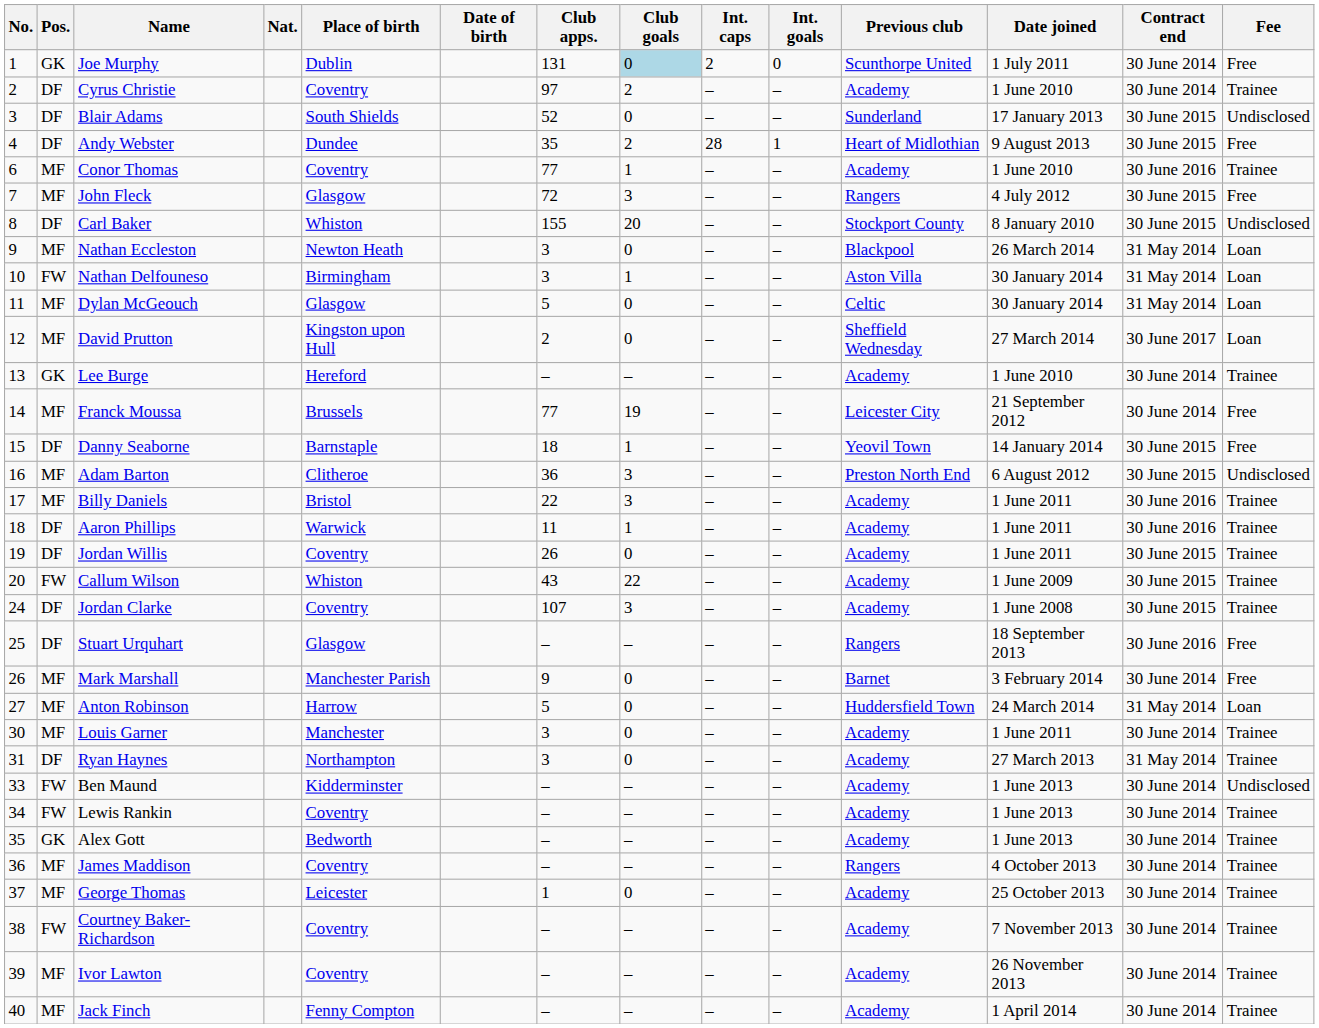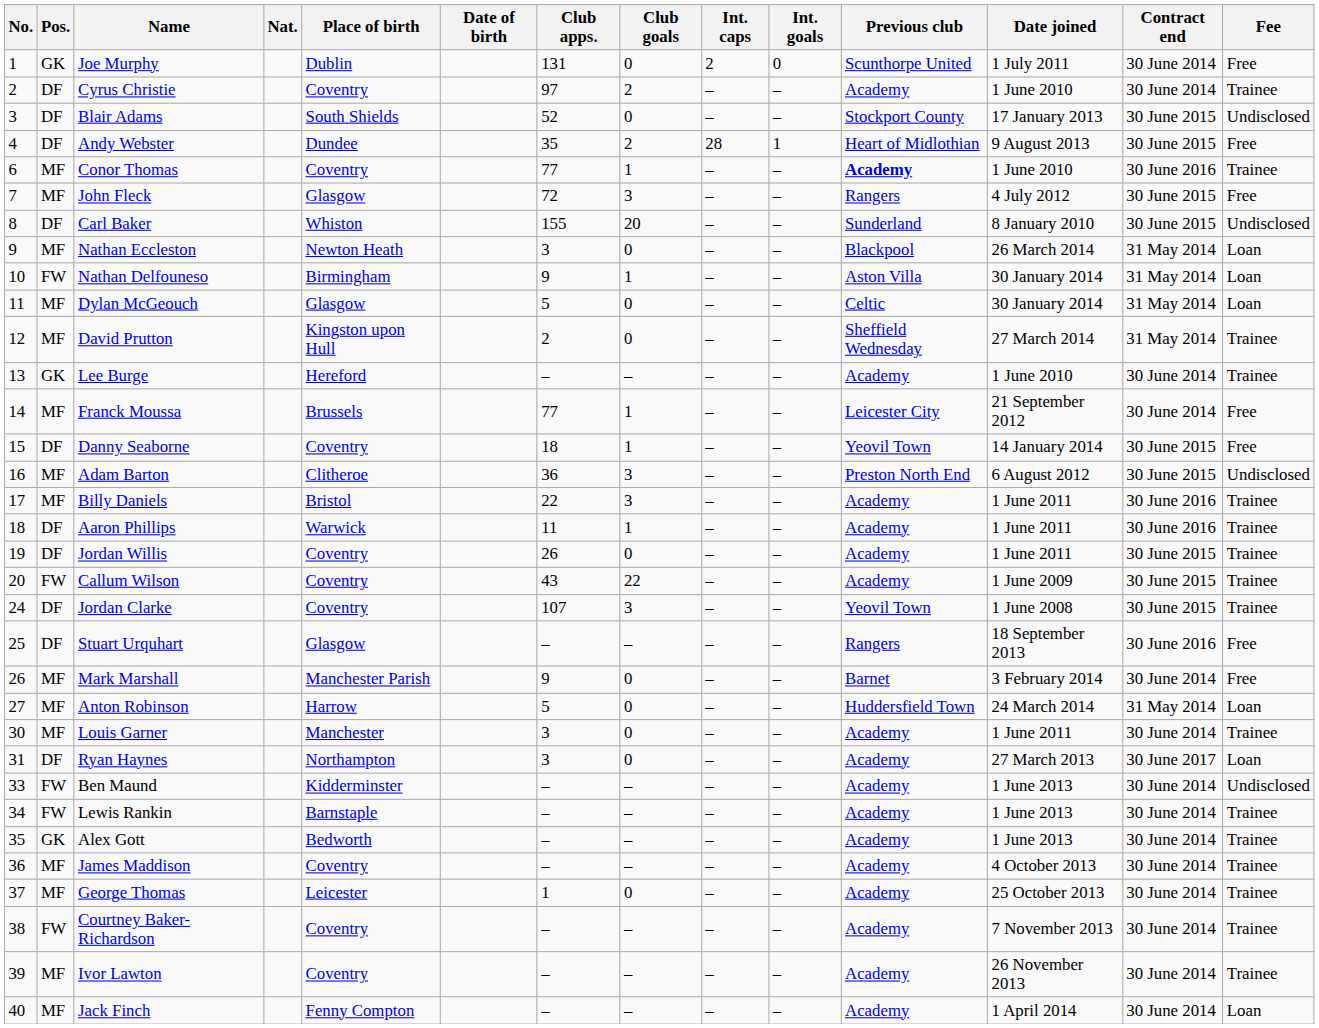 <table class="wikitable"  class= style="text-align:center; font-size:95%">
 <tr>
 <th>No.</th>
 <th>Pos.</th>
 <th>Name</th>
 <th>Nat.</th>
 <th>Place of birth</th>
 <th>Date of birth</th>
 <th>Club apps.</th>
 <th>Club goals</th>
 <th>Int. caps</th>
 <th>Int. goals</th>
 <th>Previous club</th>
 <th>Date joined</th>
 <th>Contract end</th>
 <th>Fee</th>
 </tr>
 <tr>
 <td>1</td>
 <td>GK</td>
 <td><a href='#'>Joe Murphy</a></td>
 <td></td>
 <td><a href='#'>Dublin</a></td>
 <td></td>
 <td>131</td>
-<td style="background: lightblue;">0</td>
+<td>0</td>
 <td>2</td>
 <td>0</td>
 <td><a href='#'>Scunthorpe United</a></td>
 <td>1 July 2011</td>
 <td>30 June 2014</td>
 <td>Free</td>
 </tr>
 <tr>
 <td>2</td>
 <td>DF</td>
 <td><a href='#'>Cyrus Christie</a></td>
 <td></td>
 <td><a href='#'>Coventry</a></td>
 <td></td>
 <td>97</td>
 <td>2</td>
 <td>–</td>
 <td>–</td>
 <td><a href='#'>Academy</a></td>
 <td>1 June 2010</td>
 <td>30 June 2014</td>
 <td>Trainee</td>
 </tr>
 <tr>
 <td>3</td>
 <td>DF</td>
 <td><a href='#'>Blair Adams</a></td>
 <td></td>
 <td><a href='#'>South Shields</a></td>
 <td></td>
 <td>52</td>
 <td>0</td>
 <td>–</td>
 <td>–</td>
-<td><a href='#'>Sunderland</a></td>
+<td><a href='#'>Stockport County</a></td>
 <td>17 January 2013</td>
 <td>30 June 2015</td>
 <td>Undisclosed</td>
 </tr>
 <tr>
 <td>4</td>
 <td>DF</td>
 <td><a href='#'>Andy Webster</a></td>
 <td></td>
 <td><a href='#'>Dundee</a></td>
 <td></td>
 <td>35</td>
 <td>2</td>
 <td>28</td>
 <td>1</td>
 <td><a href='#'>Heart of Midlothian</a></td>
 <td>9 August 2013</td>
 <td>30 June 2015</td>
 <td>Free</td>
 </tr>
 <tr>
 <td>6</td>
 <td>MF</td>
 <td><a href='#'>Conor Thomas</a></td>
 <td></td>
 <td><a href='#'>Coventry</a></td>
 <td></td>
 <td>77</td>
 <td>1</td>
 <td>–</td>
 <td>–</td>
-<td><a href='#'>Academy</a></td>
+<td><strong><a href='#'>Academy</a></strong></td>
 <td>1 June 2010</td>
 <td>30 June 2016</td>
 <td>Trainee</td>
 </tr>
 <tr>
 <td>7</td>
 <td>MF</td>
 <td><a href='#'>John Fleck</a></td>
 <td></td>
 <td><a href='#'>Glasgow</a></td>
 <td></td>
 <td>72</td>
 <td>3</td>
 <td>–</td>
 <td>–</td>
 <td><a href='#'>Rangers</a></td>
 <td>4 July 2012</td>
 <td>30 June 2015</td>
 <td>Free</td>
 </tr>
 <tr>
 <td>8</td>
 <td>DF</td>
 <td><a href='#'>Carl Baker</a></td>
 <td></td>
 <td><a href='#'>Whiston</a></td>
 <td></td>
 <td>155</td>
 <td>20</td>
 <td>–</td>
 <td>–</td>
-<td><a href='#'>Stockport County</a></td>
+<td><a href='#'>Sunderland</a></td>
 <td>8 January 2010</td>
 <td>30 June 2015</td>
 <td>Undisclosed</td>
 </tr>
 <tr>
 <td>9</td>
 <td>MF</td>
 <td><a href='#'>Nathan Eccleston</a></td>
 <td></td>
 <td><a href='#'>Newton Heath</a></td>
 <td></td>
 <td>3</td>
 <td>0</td>
 <td>–</td>
 <td>–</td>
 <td><a href='#'>Blackpool</a></td>
 <td>26 March 2014</td>
 <td>31 May 2014</td>
 <td>Loan</td>
 </tr>
 <tr>
 <td>10</td>
 <td>FW</td>
 <td><a href='#'>Nathan Delfouneso</a></td>
 <td></td>
 <td><a href='#'>Birmingham</a></td>
 <td></td>
-<td>3</td>
+<td>9</td>
 <td>1</td>
 <td>–</td>
 <td>–</td>
 <td><a href='#'>Aston Villa</a></td>
 <td>30 January 2014</td>
 <td>31 May 2014</td>
 <td>Loan</td>
 </tr>
 <tr>
 <td>11</td>
 <td>MF</td>
 <td><a href='#'>Dylan McGeouch</a></td>
 <td></td>
 <td><a href='#'>Glasgow</a></td>
 <td></td>
 <td>5</td>
 <td>0</td>
 <td>–</td>
 <td>–</td>
 <td><a href='#'>Celtic</a></td>
 <td>30 January 2014</td>
 <td>31 May 2014</td>
 <td>Loan</td>
 </tr>
 <tr>
 <td>12</td>
 <td>MF</td>
 <td><a href='#'>David Prutton</a></td>
 <td></td>
 <td><a href='#'>Kingston upon Hull</a></td>
 <td></td>
 <td>2</td>
 <td>0</td>
 <td>–</td>
 <td>–</td>
 <td><a href='#'>Sheffield Wednesday</a></td>
 <td>27 March 2014</td>
-<td>30 June 2017</td>
-<td>Loan</td>
+<td>31 May 2014</td>
+<td>Trainee</td>
 </tr>
 <tr>
 <td>13</td>
 <td>GK</td>
 <td><a href='#'>Lee Burge</a></td>
 <td></td>
 <td><a href='#'>Hereford</a></td>
 <td></td>
 <td>–</td>
 <td>–</td>
 <td>–</td>
 <td>–</td>
 <td><a href='#'>Academy</a></td>
 <td>1 June 2010</td>
 <td>30 June 2014</td>
 <td>Trainee</td>
 </tr>
 <tr>
 <td>14</td>
 <td>MF</td>
 <td><a href='#'>Franck Moussa</a></td>
 <td></td>
 <td><a href='#'>Brussels</a></td>
 <td></td>
 <td>77</td>
-<td>19</td>
+<td>1</td>
 <td>–</td>
 <td>–</td>
 <td><a href='#'>Leicester City</a></td>
 <td>21 September 2012</td>
 <td>30 June 2014</td>
 <td>Free</td>
 </tr>
 <tr>
 <td>15</td>
 <td>DF</td>
 <td><a href='#'>Danny Seaborne</a></td>
 <td></td>
-<td><a href='#'>Barnstaple</a></td>
+<td> <a href='#'>Coventry</a></td>
 <td></td>
 <td>18</td>
 <td>1</td>
 <td>–</td>
 <td>–</td>
 <td><a href='#'>Yeovil Town</a></td>
 <td>14 January 2014</td>
 <td>30 June 2015</td>
 <td>Free</td>
 </tr>
 <tr>
 <td>16</td>
 <td>MF</td>
 <td><a href='#'>Adam Barton</a></td>
 <td></td>
 <td> <a href='#'>Clitheroe</a></td>
 <td></td>
 <td>36</td>
 <td>3</td>
 <td>–</td>
 <td>–</td>
 <td><a href='#'>Preston North End</a></td>
 <td>6 August 2012</td>
 <td>30 June 2015</td>
 <td>Undisclosed</td>
 </tr>
 <tr>
 <td>17</td>
 <td>MF</td>
 <td><a href='#'>Billy Daniels</a></td>
 <td></td>
 <td><a href='#'>Bristol</a></td>
 <td></td>
 <td>22</td>
 <td>3</td>
 <td>–</td>
 <td>–</td>
 <td><a href='#'>Academy</a></td>
 <td>1 June 2011</td>
 <td>30 June 2016</td>
 <td>Trainee</td>
 </tr>
 <tr>
 <td>18</td>
 <td>DF</td>
 <td><a href='#'>Aaron Phillips</a></td>
 <td></td>
 <td><a href='#'>Warwick</a></td>
 <td></td>
 <td>11</td>
 <td>1</td>
 <td>–</td>
 <td>–</td>
 <td><a href='#'>Academy</a></td>
 <td>1 June 2011</td>
 <td>30 June 2016</td>
 <td>Trainee</td>
 </tr>
 <tr>
 <td>19</td>
 <td>DF</td>
 <td><a href='#'>Jordan Willis</a></td>
 <td></td>
 <td><a href='#'>Coventry</a></td>
 <td></td>
 <td>26</td>
 <td>0</td>
 <td>–</td>
 <td>–</td>
 <td><a href='#'>Academy</a></td>
 <td>1 June 2011</td>
 <td>30 June 2015</td>
 <td>Trainee</td>
 </tr>
 <tr>
 <td>20</td>
 <td>FW</td>
 <td><a href='#'>Callum Wilson</a></td>
 <td></td>
-<td><a href='#'>Whiston</a></td>
+<td><a href='#'>Coventry</a></td>
 <td></td>
 <td>43</td>
 <td>22</td>
 <td>–</td>
 <td>–</td>
 <td><a href='#'>Academy</a></td>
 <td>1 June 2009</td>
 <td>30 June 2015</td>
 <td>Trainee</td>
 </tr>
 <tr>
 <td>24</td>
 <td>DF</td>
 <td><a href='#'>Jordan Clarke</a></td>
 <td></td>
 <td><a href='#'>Coventry</a></td>
 <td></td>
 <td>107</td>
 <td>3</td>
 <td>–</td>
 <td>–</td>
-<td><a href='#'>Academy</a></td>
+<td><a href='#'>Yeovil Town</a></td>
 <td>1 June 2008</td>
 <td>30 June 2015</td>
 <td>Trainee</td>
 </tr>
 <tr>
 <td>25</td>
 <td>DF</td>
 <td><a href='#'>Stuart Urquhart</a></td>
 <td></td>
 <td><a href='#'>Glasgow</a></td>
 <td></td>
 <td>–</td>
 <td>–</td>
 <td>–</td>
 <td>–</td>
 <td><a href='#'>Rangers</a></td>
 <td>18 September 2013</td>
 <td>30 June 2016</td>
 <td>Free</td>
 </tr>
 <tr>
 <td>26</td>
 <td>MF</td>
 <td><a href='#'>Mark Marshall</a></td>
 <td></td>
 <td><a href='#'>Manchester Parish</a></td>
 <td></td>
 <td>9</td>
 <td>0</td>
 <td>–</td>
 <td>–</td>
 <td><a href='#'>Barnet</a></td>
 <td>3 February 2014</td>
 <td>30 June 2014</td>
 <td>Free</td>
 </tr>
 <tr>
 <td>27</td>
 <td>MF</td>
 <td><a href='#'>Anton Robinson</a></td>
 <td></td>
 <td><a href='#'>Harrow</a></td>
 <td></td>
 <td>5</td>
 <td>0</td>
 <td>–</td>
 <td>–</td>
 <td><a href='#'>Huddersfield Town</a></td>
 <td>24 March 2014</td>
 <td>31 May 2014</td>
 <td>Loan</td>
 </tr>
 <tr>
 <td>30</td>
 <td>MF</td>
 <td><a href='#'>Louis Garner</a></td>
 <td></td>
 <td><a href='#'>Manchester</a></td>
 <td></td>
 <td>3</td>
 <td>0</td>
 <td>–</td>
 <td>–</td>
 <td><a href='#'>Academy</a></td>
 <td>1 June 2011</td>
 <td>30 June 2014</td>
 <td>Trainee</td>
 </tr>
 <tr>
 <td>31</td>
 <td>DF</td>
 <td><a href='#'>Ryan Haynes</a></td>
 <td></td>
 <td><a href='#'>Northampton</a></td>
 <td></td>
 <td>3</td>
 <td>0</td>
 <td>–</td>
 <td>–</td>
 <td><a href='#'>Academy</a></td>
 <td>27 March 2013</td>
-<td>31 May 2014</td>
-<td>Trainee</td>
+<td>30 June 2017</td>
+<td>Loan</td>
 </tr>
 <tr>
 <td>33</td>
 <td>FW</td>
 <td>Ben Maund</td>
 <td></td>
 <td><a href='#'>Kidderminster</a></td>
 <td></td>
 <td>–</td>
 <td>–</td>
 <td>–</td>
 <td>–</td>
 <td><a href='#'>Academy</a></td>
 <td>1 June 2013</td>
 <td>30 June 2014</td>
 <td>Undisclosed</td>
 </tr>
 <tr>
 <td>34</td>
 <td>FW</td>
 <td>Lewis Rankin</td>
 <td></td>
-<td> <a href='#'>Coventry</a></td>
+<td><a href='#'>Barnstaple</a></td>
 <td></td>
 <td>–</td>
 <td>–</td>
 <td>–</td>
 <td>–</td>
 <td><a href='#'>Academy</a></td>
 <td>1 June 2013</td>
 <td>30 June 2014</td>
 <td>Trainee</td>
 </tr>
 <tr>
 <td>35</td>
 <td>GK</td>
 <td>Alex Gott</td>
 <td></td>
 <td> <a href='#'>Bedworth</a></td>
 <td></td>
 <td>–</td>
 <td>–</td>
 <td>–</td>
 <td>–</td>
 <td><a href='#'>Academy</a></td>
 <td>1 June 2013</td>
 <td>30 June 2014</td>
 <td>Trainee</td>
 </tr>
 <tr>
 <td>36</td>
 <td>MF</td>
 <td><a href='#'>James Maddison</a></td>
 <td></td>
 <td><a href='#'>Coventry</a></td>
 <td></td>
 <td>–</td>
 <td>–</td>
 <td>–</td>
 <td>–</td>
-<td><a href='#'>Rangers</a></td>
+<td><a href='#'>Academy</a></td>
 <td>4 October 2013</td>
 <td>30 June 2014</td>
 <td>Trainee</td>
 </tr>
 <tr>
 <td>37</td>
 <td>MF</td>
 <td><a href='#'>George Thomas</a></td>
 <td></td>
 <td> <a href='#'>Leicester</a></td>
 <td></td>
 <td>1</td>
 <td>0</td>
 <td>–</td>
 <td>–</td>
 <td><a href='#'>Academy</a></td>
 <td>25 October 2013</td>
 <td>30 June 2014</td>
 <td>Trainee</td>
 </tr>
 <tr>
 <td>38</td>
 <td>FW</td>
 <td><a href='#'>Courtney Baker-Richardson</a></td>
 <td></td>
 <td><a href='#'>Coventry</a></td>
 <td></td>
 <td>–</td>
 <td>–</td>
 <td>–</td>
 <td>–</td>
 <td><a href='#'>Academy</a></td>
 <td>7 November 2013</td>
 <td>30 June 2014</td>
 <td>Trainee</td>
 </tr>
 <tr>
 <td>39</td>
 <td>MF</td>
 <td><a href='#'>Ivor Lawton</a></td>
 <td></td>
 <td><a href='#'>Coventry</a></td>
 <td></td>
 <td>–</td>
 <td>–</td>
 <td>–</td>
 <td>–</td>
 <td><a href='#'>Academy</a></td>
 <td>26 November 2013</td>
 <td>30 June 2014</td>
 <td>Trainee</td>
 </tr>
 <tr>
 <td>40</td>
 <td>MF</td>
 <td><a href='#'>Jack Finch</a></td>
 <td></td>
 <td><a href='#'>Fenny Compton</a></td>
 <td></td>
 <td>–</td>
 <td>–</td>
 <td>–</td>
 <td>–</td>
 <td><a href='#'>Academy</a></td>
 <td>1 April 2014</td>
 <td>30 June 2014</td>
-<td>Trainee</td>
+<td>Loan</td>
 </tr>
 </table>
